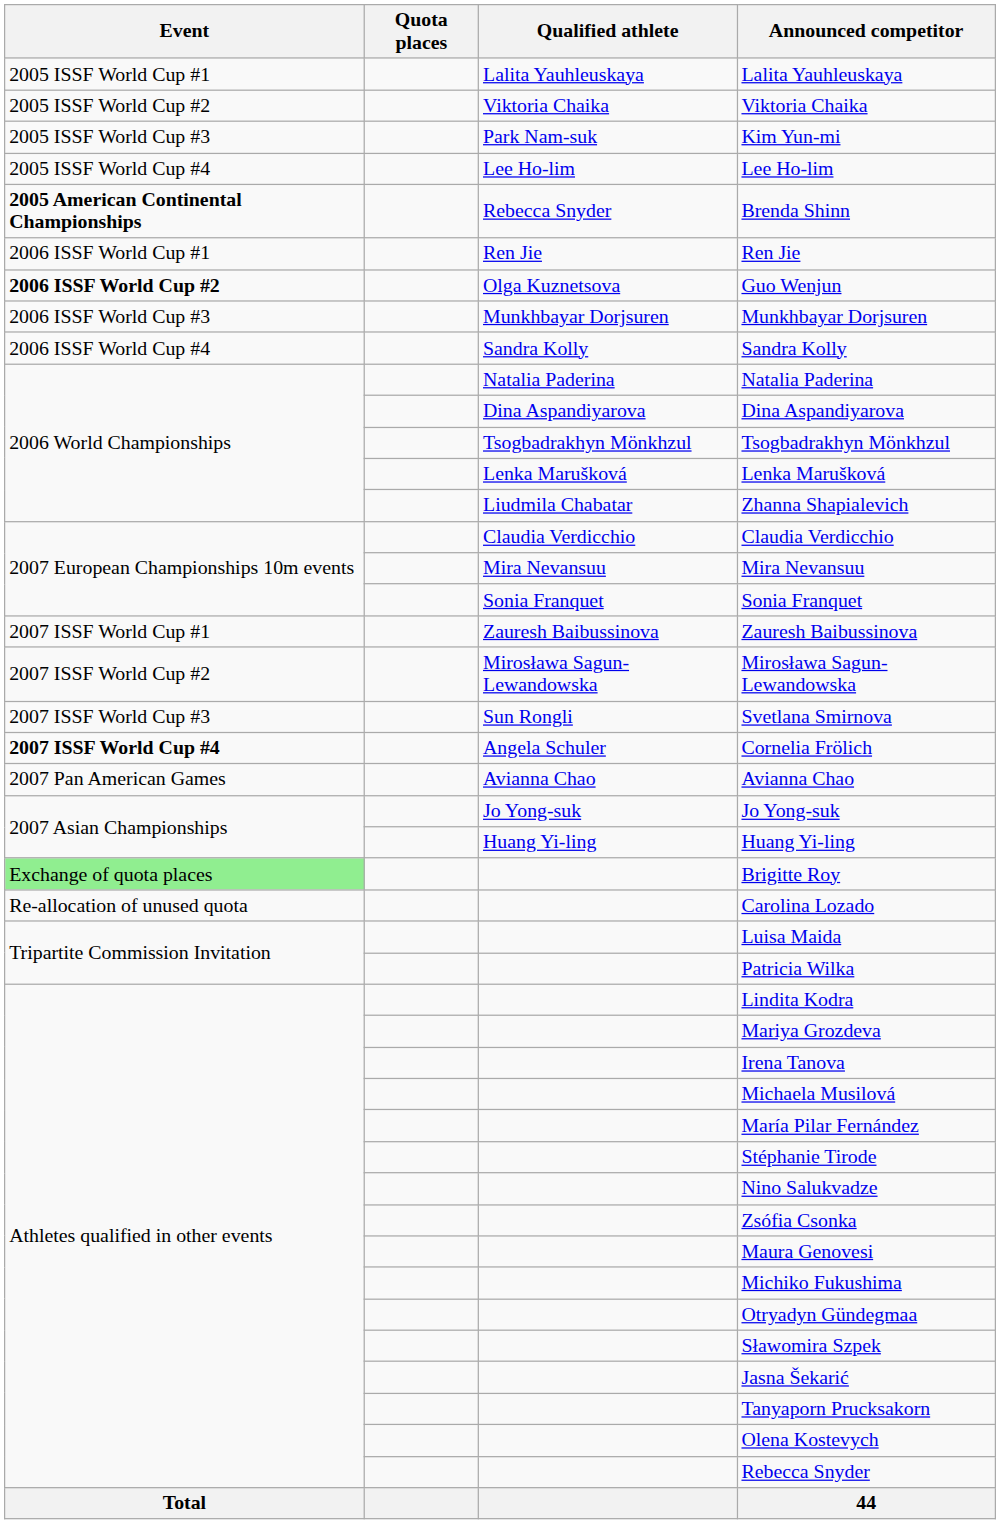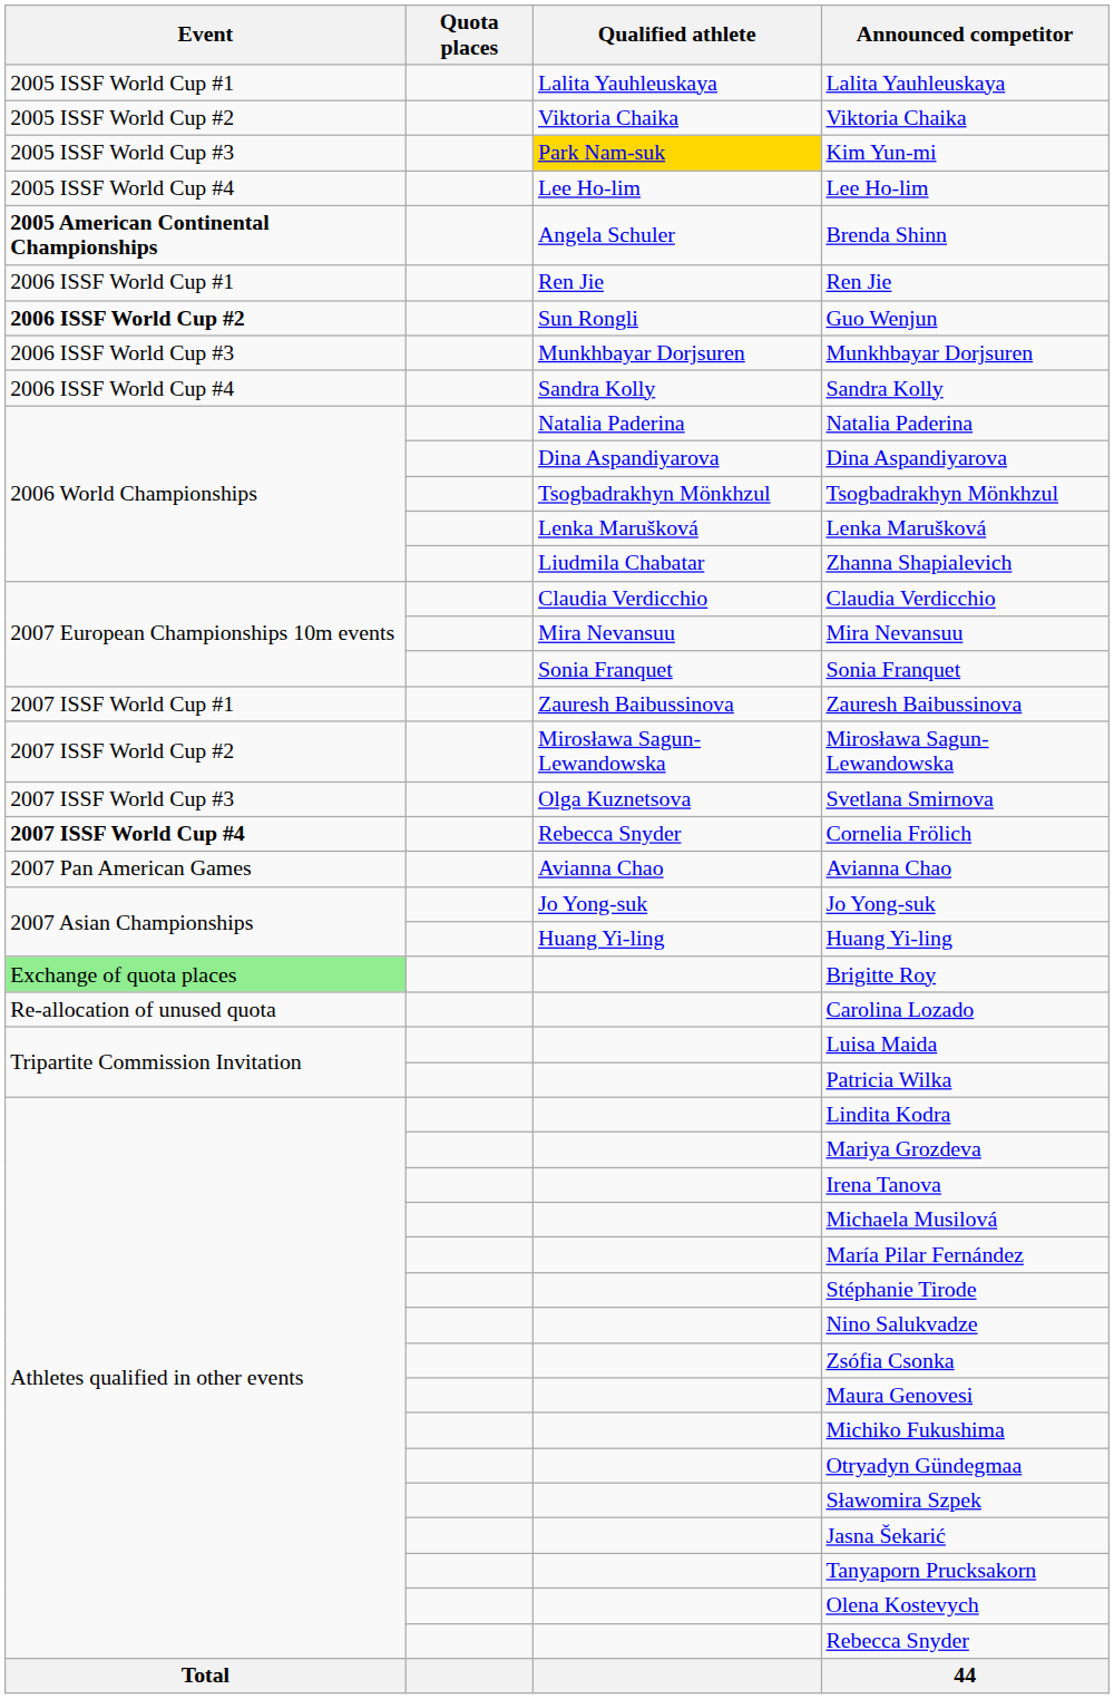 <table class=wikitable style="text-align:left" width=800>
 <tr>
 <th>Event</th>
 <th>Quota places</th>
 <th>Qualified athlete</th>
 <th>Announced competitor</th>
 </tr>
 <tr>
 <td>2005 ISSF World Cup #1</td>
 <td></td>
 <td><a href='#'>Lalita Yauhleuskaya</a></td>
 <td><a href='#'>Lalita Yauhleuskaya</a></td>
 </tr>
 <tr>
 <td>2005 ISSF World Cup #2</td>
 <td></td>
 <td><a href='#'>Viktoria Chaika</a></td>
 <td><a href='#'>Viktoria Chaika</a></td>
 </tr>
 <tr>
 <td>2005 ISSF World Cup #3</td>
 <td></td>
-<td><a href='#'>Park Nam-suk</a></td>
+<td style="background: gold;"><a href='#'>Park Nam-suk</a></td>
 <td><a href='#'>Kim Yun-mi</a></td>
 </tr>
 <tr>
 <td>2005 ISSF World Cup #4</td>
 <td></td>
 <td><a href='#'>Lee Ho-lim</a></td>
 <td><a href='#'>Lee Ho-lim</a></td>
 </tr>
 <tr>
 <td><strong>2005 American Continental Championships</strong></td>
 <td></td>
-<td><a href='#'>Rebecca Snyder</a></td>
+<td><a href='#'>Angela Schuler</a></td>
 <td><a href='#'>Brenda Shinn</a></td>
 </tr>
 <tr>
 <td>2006 ISSF World Cup #1</td>
 <td></td>
 <td><a href='#'>Ren Jie</a></td>
 <td><a href='#'>Ren Jie</a></td>
 </tr>
 <tr>
 <td><strong>2006 ISSF World Cup #2</strong></td>
 <td></td>
-<td><a href='#'>Olga Kuznetsova</a></td>
+<td><a href='#'>Sun Rongli</a></td>
 <td><a href='#'>Guo Wenjun</a></td>
 </tr>
 <tr>
 <td>2006 ISSF World Cup #3</td>
 <td></td>
 <td><a href='#'>Munkhbayar Dorjsuren</a></td>
 <td><a href='#'>Munkhbayar Dorjsuren</a></td>
 </tr>
 <tr>
 <td>2006 ISSF World Cup #4</td>
 <td></td>
 <td><a href='#'>Sandra Kolly</a></td>
 <td><a href='#'>Sandra Kolly</a></td>
 </tr>
 <tr>
 <td rowspan="5">2006 World Championships</td>
 <td></td>
 <td><a href='#'>Natalia Paderina</a></td>
 <td><a href='#'>Natalia Paderina</a></td>
 </tr>
 <tr>
 <td></td>
 <td><a href='#'>Dina Aspandiyarova</a></td>
 <td><a href='#'>Dina Aspandiyarova</a></td>
 </tr>
 <tr>
 <td></td>
 <td><a href='#'>Tsogbadrakhyn Mönkhzul</a></td>
 <td><a href='#'>Tsogbadrakhyn Mönkhzul</a></td>
 </tr>
 <tr>
 <td></td>
 <td><a href='#'>Lenka Marušková</a></td>
 <td><a href='#'>Lenka Marušková</a></td>
 </tr>
 <tr>
 <td></td>
 <td><a href='#'>Liudmila Chabatar</a></td>
 <td><a href='#'>Zhanna Shapialevich</a></td>
 </tr>
 <tr>
 <td rowspan="3">2007 European Championships 10m events</td>
 <td></td>
 <td><a href='#'>Claudia Verdicchio</a></td>
 <td><a href='#'>Claudia Verdicchio</a></td>
 </tr>
 <tr>
 <td></td>
 <td><a href='#'>Mira Nevansuu</a></td>
 <td><a href='#'>Mira Nevansuu</a></td>
 </tr>
 <tr>
 <td></td>
 <td><a href='#'>Sonia Franquet</a></td>
 <td><a href='#'>Sonia Franquet</a></td>
 </tr>
 <tr>
 <td>2007 ISSF World Cup #1</td>
 <td></td>
 <td><a href='#'>Zauresh Baibussinova</a></td>
 <td><a href='#'>Zauresh Baibussinova</a></td>
 </tr>
 <tr>
 <td>2007 ISSF World Cup #2</td>
 <td></td>
 <td><a href='#'>Mirosława Sagun-Lewandowska</a></td>
 <td><a href='#'>Mirosława Sagun-Lewandowska</a></td>
 </tr>
 <tr>
 <td>2007 ISSF World Cup #3</td>
 <td></td>
-<td><a href='#'>Sun Rongli</a></td>
+<td><a href='#'>Olga Kuznetsova</a></td>
 <td><a href='#'>Svetlana Smirnova</a></td>
 </tr>
 <tr>
 <td><strong>2007 ISSF World Cup #4</strong></td>
 <td></td>
-<td><a href='#'>Angela Schuler</a></td>
+<td><a href='#'>Rebecca Snyder</a></td>
 <td><a href='#'>Cornelia Frölich</a></td>
 </tr>
 <tr>
 <td>2007 Pan American Games</td>
 <td></td>
 <td><a href='#'>Avianna Chao</a></td>
 <td><a href='#'>Avianna Chao</a></td>
 </tr>
 <tr>
 <td rowspan="2">2007 Asian Championships</td>
 <td></td>
 <td><a href='#'>Jo Yong-suk</a></td>
 <td><a href='#'>Jo Yong-suk</a></td>
 </tr>
 <tr>
 <td></td>
 <td><a href='#'>Huang Yi-ling</a></td>
 <td><a href='#'>Huang Yi-ling</a></td>
 </tr>
 <tr>
 <td style="background: lightgreen;">Exchange of quota places</td>
 <td></td>
 <td></td>
 <td><a href='#'>Brigitte Roy</a></td>
 </tr>
 <tr>
 <td>Re-allocation of unused quota</td>
 <td></td>
 <td></td>
 <td><a href='#'>Carolina Lozado</a></td>
 </tr>
 <tr>
 <td rowspan="2">Tripartite Commission Invitation</td>
 <td></td>
 <td></td>
 <td><a href='#'>Luisa Maida</a></td>
 </tr>
 <tr>
 <td></td>
 <td></td>
 <td><a href='#'>Patricia Wilka</a></td>
 </tr>
 <tr>
 <td rowspan="16">Athletes qualified in other events</td>
 <td></td>
 <td></td>
 <td><a href='#'>Lindita Kodra</a></td>
 </tr>
 <tr>
 <td></td>
 <td></td>
 <td><a href='#'>Mariya Grozdeva</a></td>
 </tr>
 <tr>
 <td></td>
 <td></td>
 <td><a href='#'>Irena Tanova</a></td>
 </tr>
 <tr>
 <td></td>
 <td></td>
 <td><a href='#'>Michaela Musilová</a></td>
 </tr>
 <tr>
 <td></td>
 <td></td>
 <td><a href='#'>María Pilar Fernández</a></td>
 </tr>
 <tr>
 <td></td>
 <td></td>
 <td><a href='#'>Stéphanie Tirode</a></td>
 </tr>
 <tr>
 <td></td>
 <td></td>
 <td><a href='#'>Nino Salukvadze</a></td>
 </tr>
 <tr>
 <td></td>
 <td></td>
 <td><a href='#'>Zsófia Csonka</a></td>
 </tr>
 <tr>
 <td></td>
 <td></td>
 <td><a href='#'>Maura Genovesi</a></td>
 </tr>
 <tr>
 <td></td>
 <td></td>
 <td><a href='#'>Michiko Fukushima</a></td>
 </tr>
 <tr>
 <td></td>
 <td></td>
 <td><a href='#'>Otryadyn Gündegmaa</a></td>
 </tr>
 <tr>
 <td></td>
 <td></td>
 <td><a href='#'>Sławomira Szpek</a></td>
 </tr>
 <tr>
 <td></td>
 <td></td>
 <td><a href='#'>Jasna Šekarić</a></td>
 </tr>
 <tr>
 <td></td>
 <td></td>
 <td><a href='#'>Tanyaporn Prucksakorn</a></td>
 </tr>
 <tr>
 <td></td>
 <td></td>
 <td><a href='#'>Olena Kostevych</a></td>
 </tr>
 <tr>
 <td></td>
 <td></td>
 <td><a href='#'>Rebecca Snyder</a></td>
 </tr>
 <tr>
 <th>Total</th>
 <th></th>
 <th></th>
 <th>44</th>
 </tr>
 </table>
